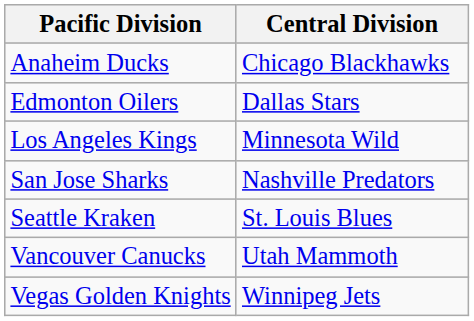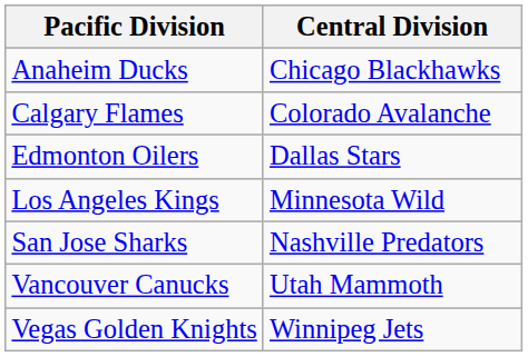 <table class="wikitable">
 <tr>
 <th width="50%">Pacific Division</th>
 <th width="50%">Central Division</th>
 </tr>
 <tr>
 <td><a href='#'>Anaheim Ducks</a></td>
 <td><a href='#'>Chicago Blackhawks</a></td>
+</tr>
+<tr>
+<td><a href='#'>Calgary Flames</a></td>
+<td><a href='#'>Colorado Avalanche</a></td>
 </tr>
 <tr>
 <td><a href='#'>Edmonton Oilers</a></td>
 <td><a href='#'>Dallas Stars</a></td>
 </tr>
 <tr>
 <td><a href='#'>Los Angeles Kings</a></td>
 <td><a href='#'>Minnesota Wild</a></td>
 </tr>
 <tr>
 <td><a href='#'>San Jose Sharks</a></td>
 <td><a href='#'>Nashville Predators</a></td>
 </tr>
 <tr>
-<td><a href='#'>Seattle Kraken</a></td>
-<td><a href='#'>St. Louis Blues</a></td>
-</tr>
-<tr>
 <td><a href='#'>Vancouver Canucks</a></td>
 <td><a href='#'>Utah Mammoth</a></td>
 </tr>
 <tr>
 <td><a href='#'>Vegas Golden Knights</a></td>
 <td><a href='#'>Winnipeg Jets</a></td>
 </tr>
 </table>
